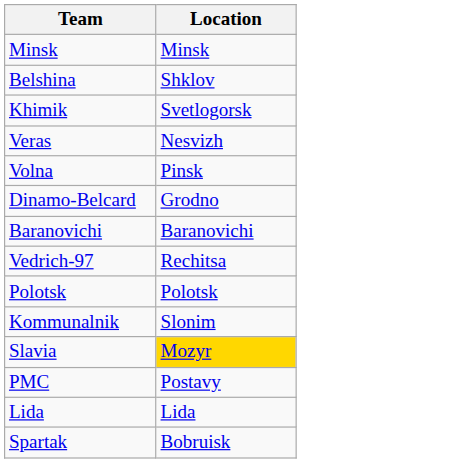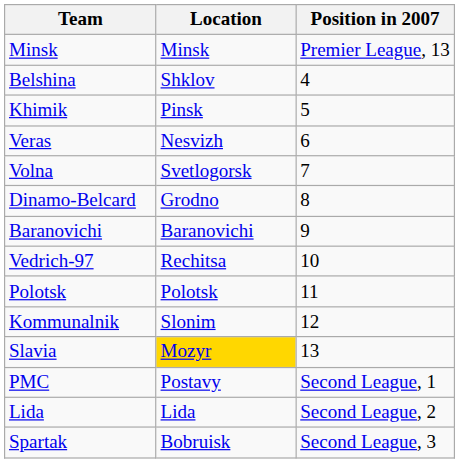 <table class="wikitable sortable" style="text-align:left">
 <tr>
 <th width=120>Team</th>
 <th width=110>Location</th>
+<th data-sort-type="number">Position in 2007</th>
 </tr>
 <tr>
 <td><a href='#'>Minsk</a></td>
 <td><a href='#'>Minsk</a></td>
+<td><a href='#'>Premier League</a>, 13</td>
 </tr>
 <tr>
 <td><a href='#'>Belshina</a></td>
 <td><a href='#'>Shklov</a></td>
+<td>4</td>
 </tr>
 <tr>
 <td><a href='#'>Khimik</a></td>
-<td><a href='#'>Svetlogorsk</a></td>
+<td><a href='#'>Pinsk</a></td>
+<td>5</td>
 </tr>
 <tr>
 <td><a href='#'>Veras</a></td>
 <td><a href='#'>Nesvizh</a></td>
+<td>6</td>
 </tr>
 <tr>
 <td><a href='#'>Volna</a></td>
-<td><a href='#'>Pinsk</a></td>
+<td><a href='#'>Svetlogorsk</a></td>
+<td>7</td>
 </tr>
 <tr>
 <td><a href='#'>Dinamo-Belcard</a></td>
 <td><a href='#'>Grodno</a></td>
+<td>8</td>
 </tr>
 <tr>
 <td><a href='#'>Baranovichi</a></td>
 <td><a href='#'>Baranovichi</a></td>
+<td>9</td>
 </tr>
 <tr>
 <td><a href='#'>Vedrich-97</a></td>
 <td><a href='#'>Rechitsa</a></td>
+<td>10</td>
 </tr>
 <tr>
 <td><a href='#'>Polotsk</a></td>
 <td><a href='#'>Polotsk</a></td>
+<td>11</td>
 </tr>
 <tr>
 <td><a href='#'>Kommunalnik</a></td>
 <td><a href='#'>Slonim</a></td>
+<td>12</td>
 </tr>
 <tr>
 <td><a href='#'>Slavia</a></td>
 <td style="background: gold;"><a href='#'>Mozyr</a></td>
+<td>13</td>
 </tr>
 <tr>
 <td><a href='#'>PMC</a></td>
 <td><a href='#'>Postavy</a></td>
+<td><a href='#'>Second League</a>, 1</td>
 </tr>
 <tr>
 <td><a href='#'>Lida</a></td>
 <td><a href='#'>Lida</a></td>
+<td><a href='#'>Second League</a>, 2</td>
 </tr>
 <tr>
 <td><a href='#'>Spartak</a></td>
 <td><a href='#'>Bobruisk</a></td>
+<td><a href='#'>Second League</a>, 3</td>
 </tr>
 </table>
